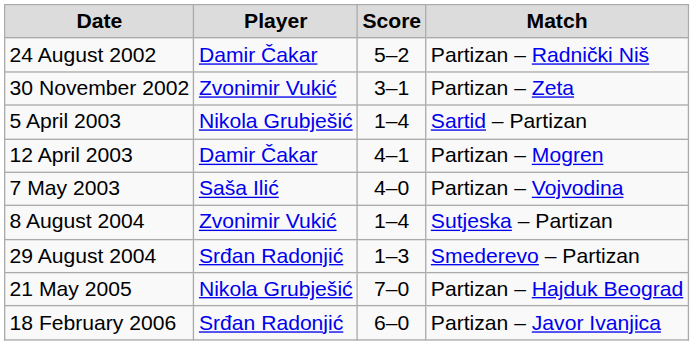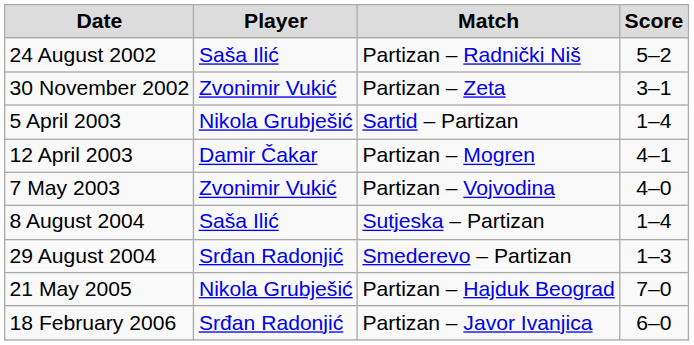 <table class="wikitable" style="text-align: center;">
 <tr>
 <th style="background:#DCDCDC">Date</th>
 <th style="background:#DCDCDC">Player</th>
+<th style="background:#DCDCDC">Match</th>
 <th width="35" style="background:#DCDCDC">Score</th>
-<th style="background:#DCDCDC">Match</th>
 </tr>
 <tr>
 <td align=left>24 August 2002</td>
-<td align=left> <a href='#'>Damir Čakar</a></td>
+<td align=left> <a href='#'>Saša Ilić</a></td>
+<td align=left>Partizan – <a href='#'>Radnički Niš</a></td>
 <td align=center>5–2</td>
-<td align=left>Partizan – <a href='#'>Radnički Niš</a></td>
 </tr>
 <tr>
 <td align=left>30 November 2002</td>
 <td align=left> <a href='#'>Zvonimir Vukić</a></td>
+<td align=left>Partizan – <a href='#'>Zeta</a></td>
 <td align=center>3–1</td>
-<td align=left>Partizan – <a href='#'>Zeta</a></td>
 </tr>
 <tr>
 <td align=left>5 April 2003</td>
 <td align=left> <a href='#'>Nikola Grubješić</a></td>
+<td align=left><a href='#'>Sartid</a> – Partizan</td>
 <td align=center>1–4</td>
-<td align=left><a href='#'>Sartid</a> – Partizan</td>
 </tr>
 <tr>
 <td align=left>12 April 2003</td>
 <td align=left> <a href='#'>Damir Čakar</a></td>
+<td align=left>Partizan – <a href='#'>Mogren</a></td>
 <td align=center>4–1</td>
-<td align=left>Partizan – <a href='#'>Mogren</a></td>
 </tr>
 <tr>
 <td align=left>7 May 2003</td>
-<td align=left> <a href='#'>Saša Ilić</a></td>
+<td align=left> <a href='#'>Zvonimir Vukić</a></td>
+<td align=left>Partizan – <a href='#'>Vojvodina</a></td>
 <td align=center>4–0</td>
-<td align=left>Partizan – <a href='#'>Vojvodina</a></td>
 </tr>
 <tr>
 <td align=left>8 August 2004</td>
-<td align=left> <a href='#'>Zvonimir Vukić</a></td>
+<td align=left> <a href='#'>Saša Ilić</a></td>
+<td align=left><a href='#'>Sutjeska</a> – Partizan</td>
 <td align=center>1–4</td>
-<td align=left><a href='#'>Sutjeska</a> – Partizan</td>
 </tr>
 <tr>
 <td align=left>29 August 2004</td>
 <td align=left> <a href='#'>Srđan Radonjić</a></td>
+<td align=left><a href='#'>Smederevo</a> – Partizan</td>
 <td align=center>1–3</td>
-<td align=left><a href='#'>Smederevo</a> – Partizan</td>
 </tr>
 <tr>
 <td align=left>21 May 2005</td>
 <td align=left> <a href='#'>Nikola Grubješić</a></td>
+<td align=left>Partizan – <a href='#'>Hajduk Beograd</a></td>
 <td align=center>7–0</td>
-<td align=left>Partizan – <a href='#'>Hajduk Beograd</a></td>
 </tr>
 <tr>
 <td align=left>18 February 2006</td>
 <td align=left> <a href='#'>Srđan Radonjić</a></td>
+<td align=left>Partizan – <a href='#'>Javor Ivanjica</a></td>
 <td align=center>6–0</td>
-<td align=left>Partizan – <a href='#'>Javor Ivanjica</a></td>
 </tr>
 </table>
